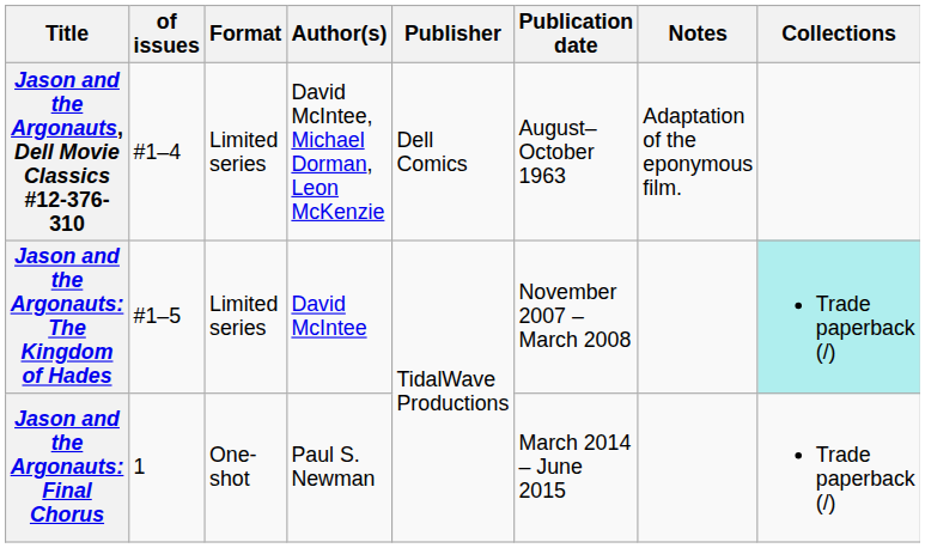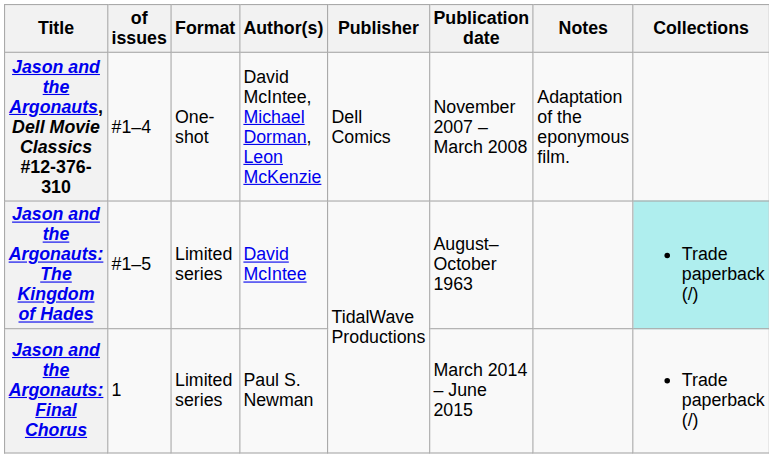 <table class="wikitable">
 <tr>
 <th>Title</th>
 <th style="width:40pt"> of issues</th>
 <th style="width:75pt">Format</th>
 <th style="width:125pt">Author(s)</th>
 <th style="width:125pt">Publisher</th>
 <th style="width:150pt">Publication date</th>
 <th style="width:175pt">Notes</th>
 <th>Collections</th>
 </tr>
 <tr>
 <th><em><a href='#'>Jason and the Argonauts</a></em>, <em>Dell Movie Classics</em> #12-376-310</th>
 <td>#1–4</td>
-<td>Limited series</td>
+<td>One-shot</td>
 <td>David McIntee, <a href='#'>Michael Dorman</a>, <a href='#'>Leon McKenzie</a></td>
 <td>Dell Comics</td>
-<td>August–October 1963</td>
+<td>November 2007 – March 2008</td>
 <td>Adaptation of the eponymous film.</td>
 <td></td>
 </tr>
 <tr>
 <th><em><a href='#'>Jason and the Argonauts: The Kingdom of Hades</a></em></th>
 <td>#1–5</td>
 <td>Limited series</td>
 <td><a href='#'>David McIntee</a></td>
 <td rowspan="2">TidalWave Productions</td>
-<td>November 2007 – March 2008</td>
+<td>August–October 1963</td>
 <td></td>
 <td style="background: paleturquoise;"><br><ul><li>Trade paperback (/)</li></ul></td>
 </tr>
 <tr>
 <th><em><a href='#'>Jason and the Argonauts: Final Chorus</a></em></th>
 <td>1</td>
-<td>One-shot</td>
+<td>Limited series</td>
 <td>Paul S. Newman</td>
 <td>March 2014 – June 2015</td>
 <td></td>
 <td><br><ul><li>Trade paperback (/)</li></ul></td>
 </tr>
 </table>
